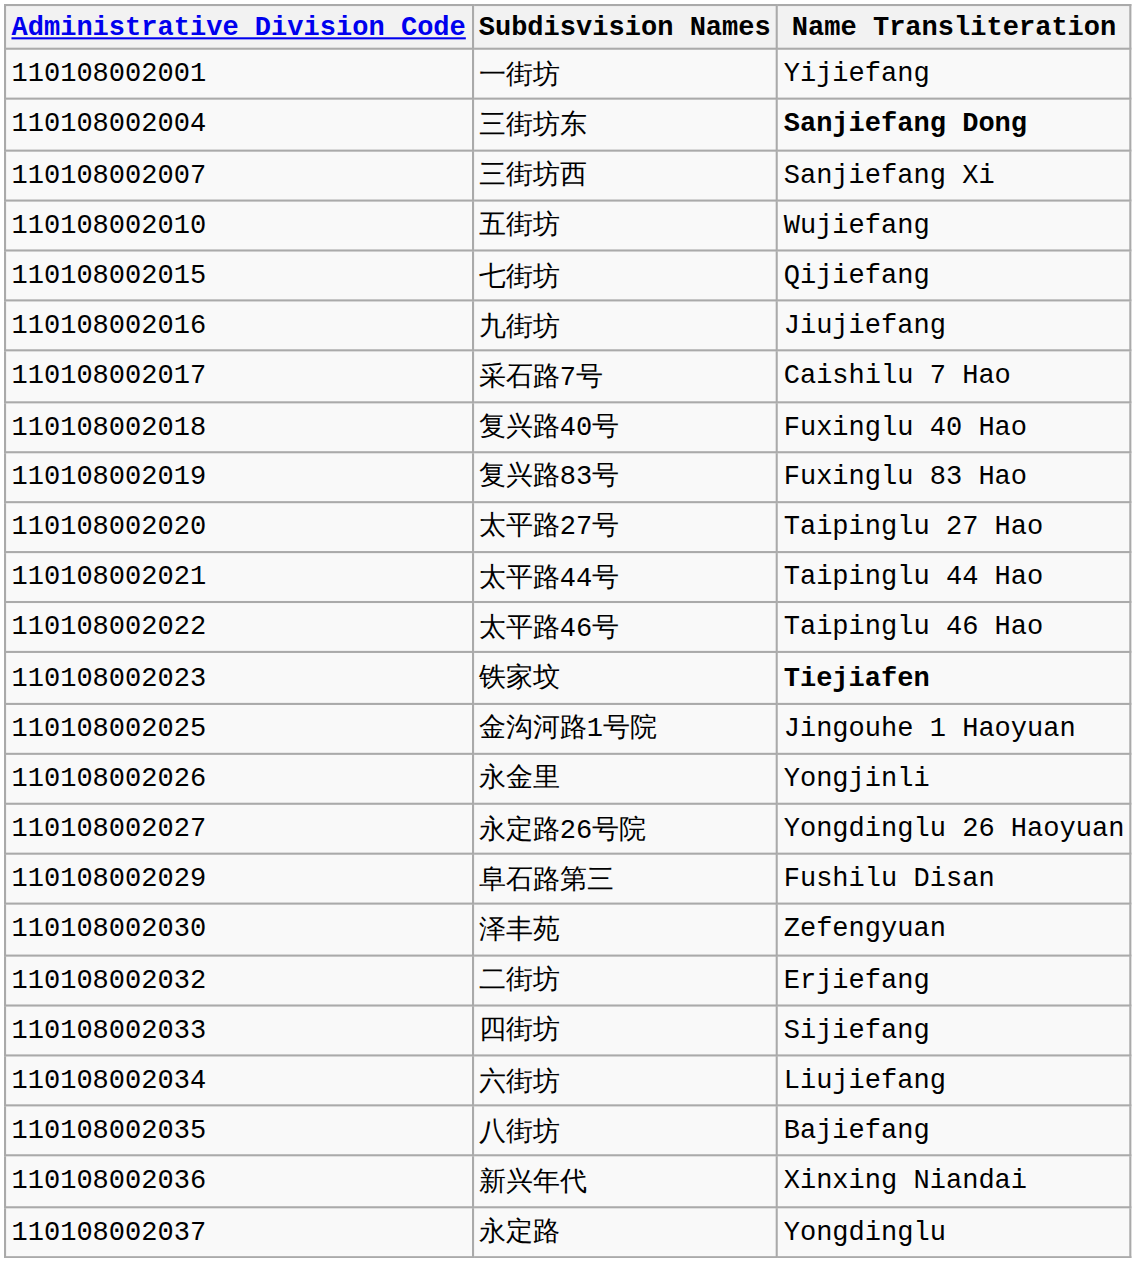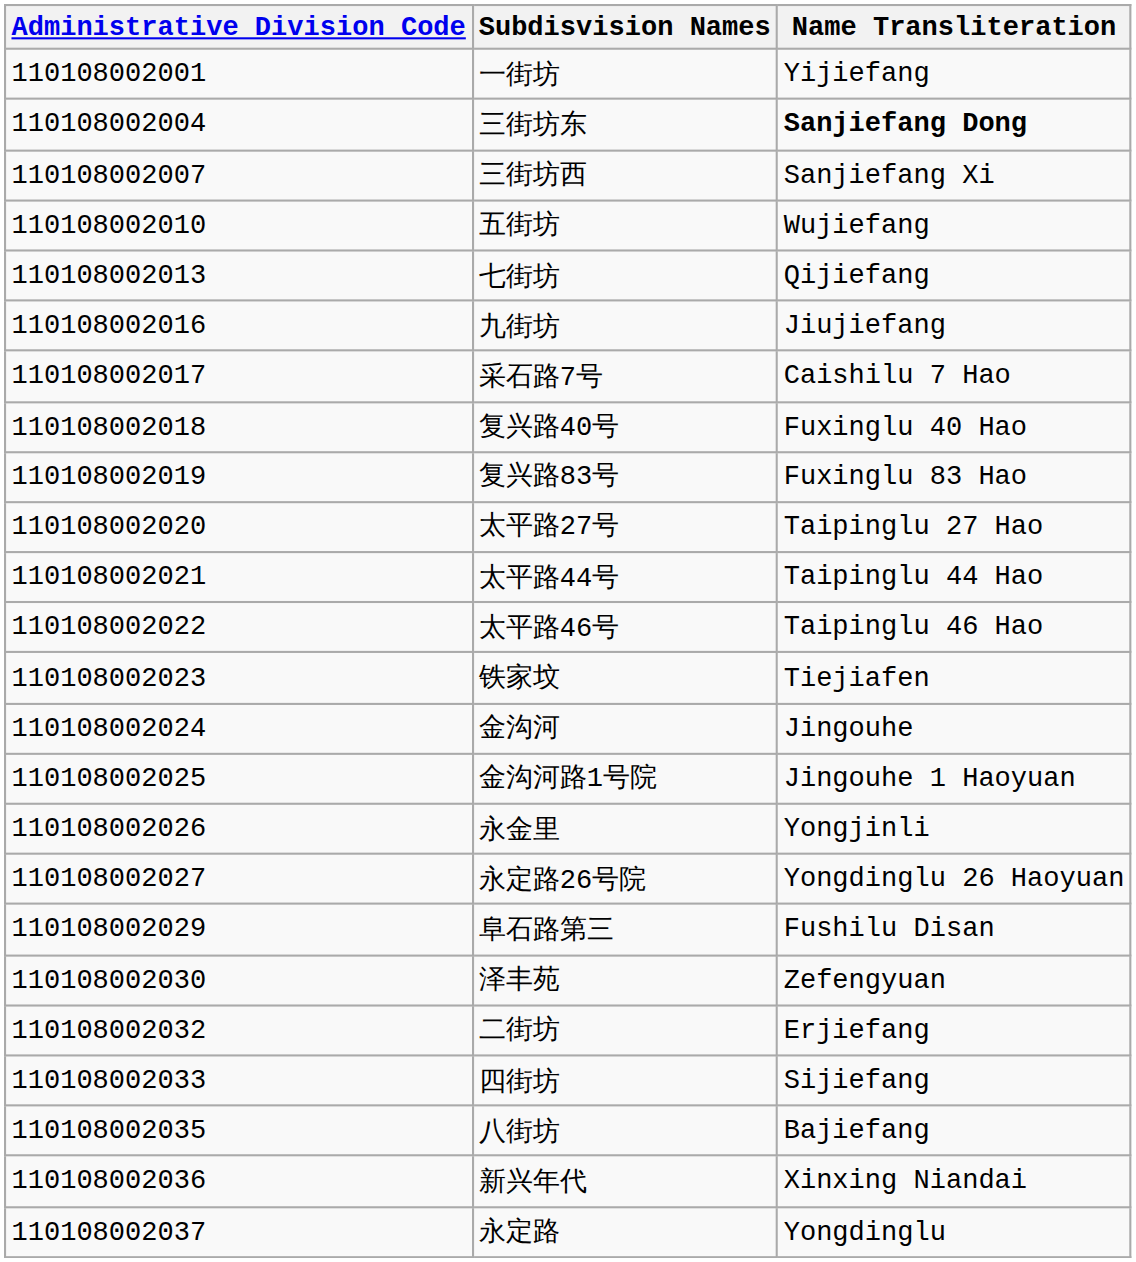 <table class="wikitable sortable">
 <tr>
 <th><a href='#'>Administrative Division Code</a></th>
 <th>Subdisvision Names</th>
 <th>Name Transliteration</th>
 </tr>
 <tr>
 <td>110108002001</td>
 <td>一街坊</td>
 <td>Yijiefang</td>
 </tr>
 <tr>
 <td>110108002004</td>
 <td>三街坊东</td>
 <td><strong>Sanjiefang Dong</strong></td>
 </tr>
 <tr>
 <td>110108002007</td>
 <td>三街坊西</td>
 <td>Sanjiefang Xi</td>
 </tr>
 <tr>
 <td>110108002010</td>
 <td>五街坊</td>
 <td>Wujiefang</td>
 </tr>
 <tr>
-<td>110108002015</td>
+<td>110108002013</td>
 <td>七街坊</td>
 <td>Qijiefang</td>
 </tr>
 <tr>
 <td>110108002016</td>
 <td>九街坊</td>
 <td>Jiujiefang</td>
 </tr>
 <tr>
 <td>110108002017</td>
 <td>采石路7号</td>
 <td>Caishilu 7 Hao</td>
 </tr>
 <tr>
 <td>110108002018</td>
 <td>复兴路40号</td>
 <td>Fuxinglu 40 Hao</td>
 </tr>
 <tr>
 <td>110108002019</td>
 <td>复兴路83号</td>
 <td>Fuxinglu 83 Hao</td>
 </tr>
 <tr>
 <td>110108002020</td>
 <td>太平路27号</td>
 <td>Taipinglu 27 Hao</td>
 </tr>
 <tr>
 <td>110108002021</td>
 <td>太平路44号</td>
 <td>Taipinglu 44 Hao</td>
 </tr>
 <tr>
 <td>110108002022</td>
 <td>太平路46号</td>
 <td>Taipinglu 46 Hao</td>
 </tr>
 <tr>
 <td>110108002023</td>
 <td>铁家坟</td>
-<td><strong>Tiejiafen</strong></td>
+<td>Tiejiafen</td>
+</tr>
+<tr>
+<td>110108002024</td>
+<td>金沟河</td>
+<td>Jingouhe</td>
 </tr>
 <tr>
 <td>110108002025</td>
 <td>金沟河路1号院</td>
 <td>Jingouhe 1 Haoyuan</td>
 </tr>
 <tr>
 <td>110108002026</td>
 <td>永金里</td>
 <td>Yongjinli</td>
 </tr>
 <tr>
 <td>110108002027</td>
 <td>永定路26号院</td>
 <td>Yongdinglu 26 Haoyuan</td>
 </tr>
 <tr>
 <td>110108002029</td>
 <td>阜石路第三</td>
 <td>Fushilu Disan</td>
 </tr>
 <tr>
 <td>110108002030</td>
 <td>泽丰苑</td>
 <td>Zefengyuan</td>
 </tr>
 <tr>
 <td>110108002032</td>
 <td>二街坊</td>
 <td>Erjiefang</td>
 </tr>
 <tr>
 <td>110108002033</td>
 <td>四街坊</td>
 <td>Sijiefang</td>
 </tr>
 <tr>
-<td>110108002034</td>
-<td>六街坊</td>
-<td>Liujiefang</td>
-</tr>
-<tr>
 <td>110108002035</td>
 <td>八街坊</td>
 <td>Bajiefang</td>
 </tr>
 <tr>
 <td>110108002036</td>
 <td>新兴年代</td>
 <td>Xinxing Niandai</td>
 </tr>
 <tr>
 <td>110108002037</td>
 <td>永定路</td>
 <td>Yongdinglu</td>
 </tr>
 </table>
